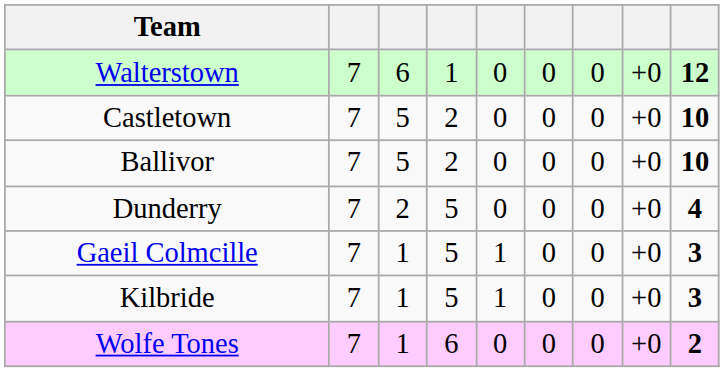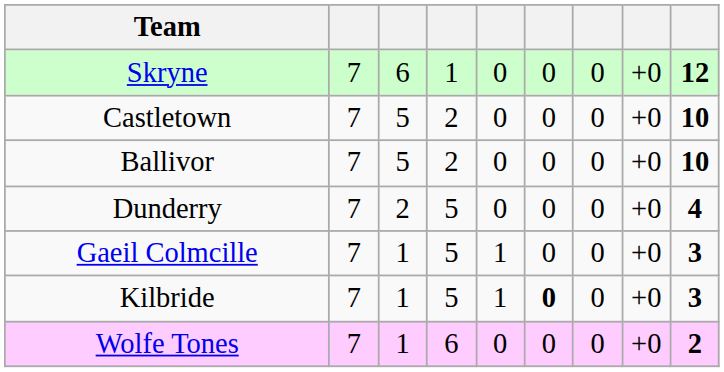 <table class="wikitable" style="text-align:center">
 <tr>
 <th style="width:175px;">Team</th>
 <th width="20"></th>
 <th width="20"></th>
 <th width="20"></th>
 <th width="20"></th>
 <th width="20"></th>
 <th width="20"></th>
 <th width="20"></th>
 <th width="20"></th>
 </tr>
 <tr style="background:#cfc;">
-<td><a href='#'>Walterstown</a></td>
+<td><a href='#'>Skryne</a></td>
 <td>7</td>
 <td>6</td>
 <td>1</td>
 <td>0</td>
 <td>0</td>
 <td>0</td>
 <td>+0</td>
 <td><strong>12</strong></td>
 </tr>
 <tr>
 <td>Castletown</td>
 <td>7</td>
 <td>5</td>
 <td>2</td>
 <td>0</td>
 <td>0</td>
 <td>0</td>
 <td>+0</td>
 <td><strong>10</strong></td>
 </tr>
 <tr>
 <td>Ballivor</td>
 <td>7</td>
 <td>5</td>
 <td>2</td>
 <td>0</td>
 <td>0</td>
 <td>0</td>
 <td>+0</td>
 <td><strong>10</strong></td>
 </tr>
 <tr>
 <td>Dunderry</td>
 <td>7</td>
 <td>2</td>
 <td>5</td>
 <td>0</td>
 <td>0</td>
 <td>0</td>
 <td>+0</td>
 <td><strong>4</strong></td>
 </tr>
 <tr>
 <td><a href='#'>Gaeil Colmcille</a></td>
 <td>7</td>
 <td>1</td>
 <td>5</td>
 <td>1</td>
 <td>0</td>
 <td>0</td>
 <td>+0</td>
 <td><strong>3</strong></td>
 </tr>
 <tr>
 <td>Kilbride</td>
 <td>7</td>
 <td>1</td>
 <td>5</td>
 <td>1</td>
-<td>0</td>
+<td><strong>0</strong></td>
 <td>0</td>
 <td>+0</td>
 <td><strong>3</strong></td>
 </tr>
 <tr style="background:#fcf;">
 <td><a href='#'>Wolfe Tones</a></td>
 <td>7</td>
 <td>1</td>
 <td>6</td>
 <td>0</td>
 <td>0</td>
 <td>0</td>
 <td>+0</td>
 <td><strong>2</strong></td>
 </tr>
 </table>
